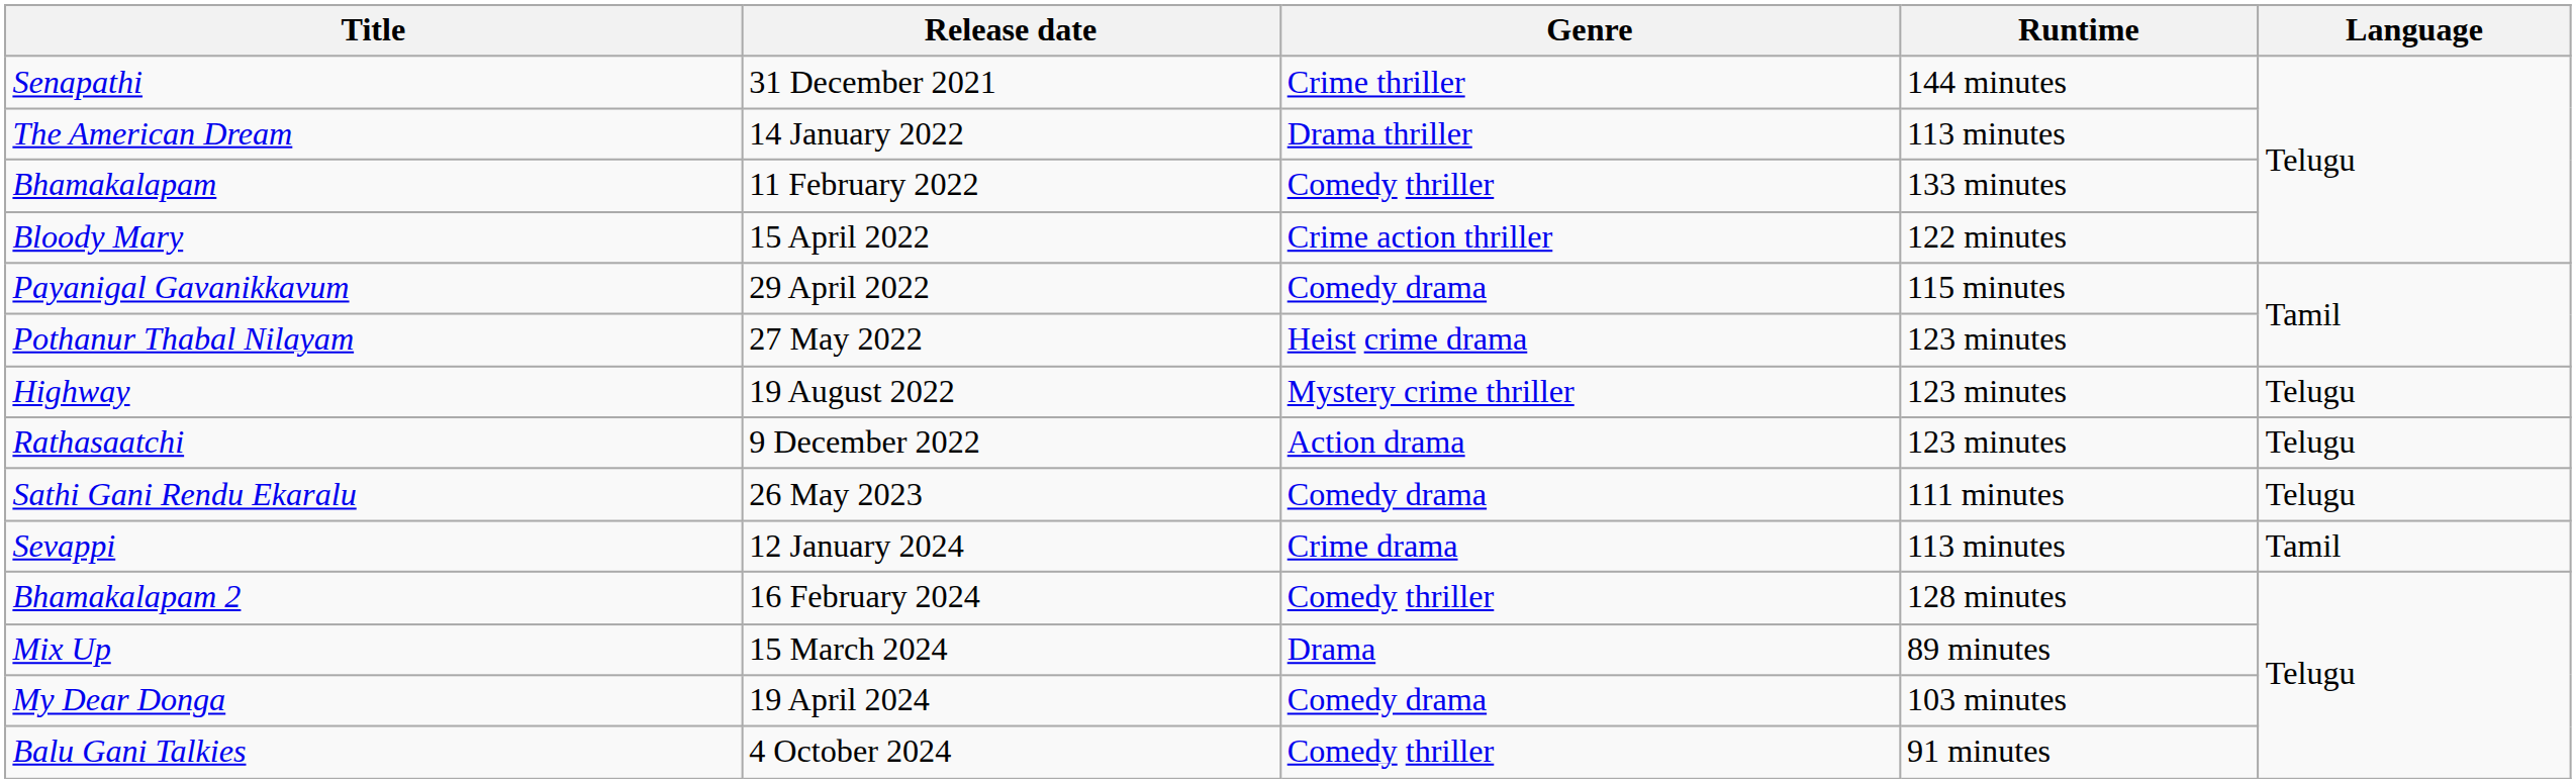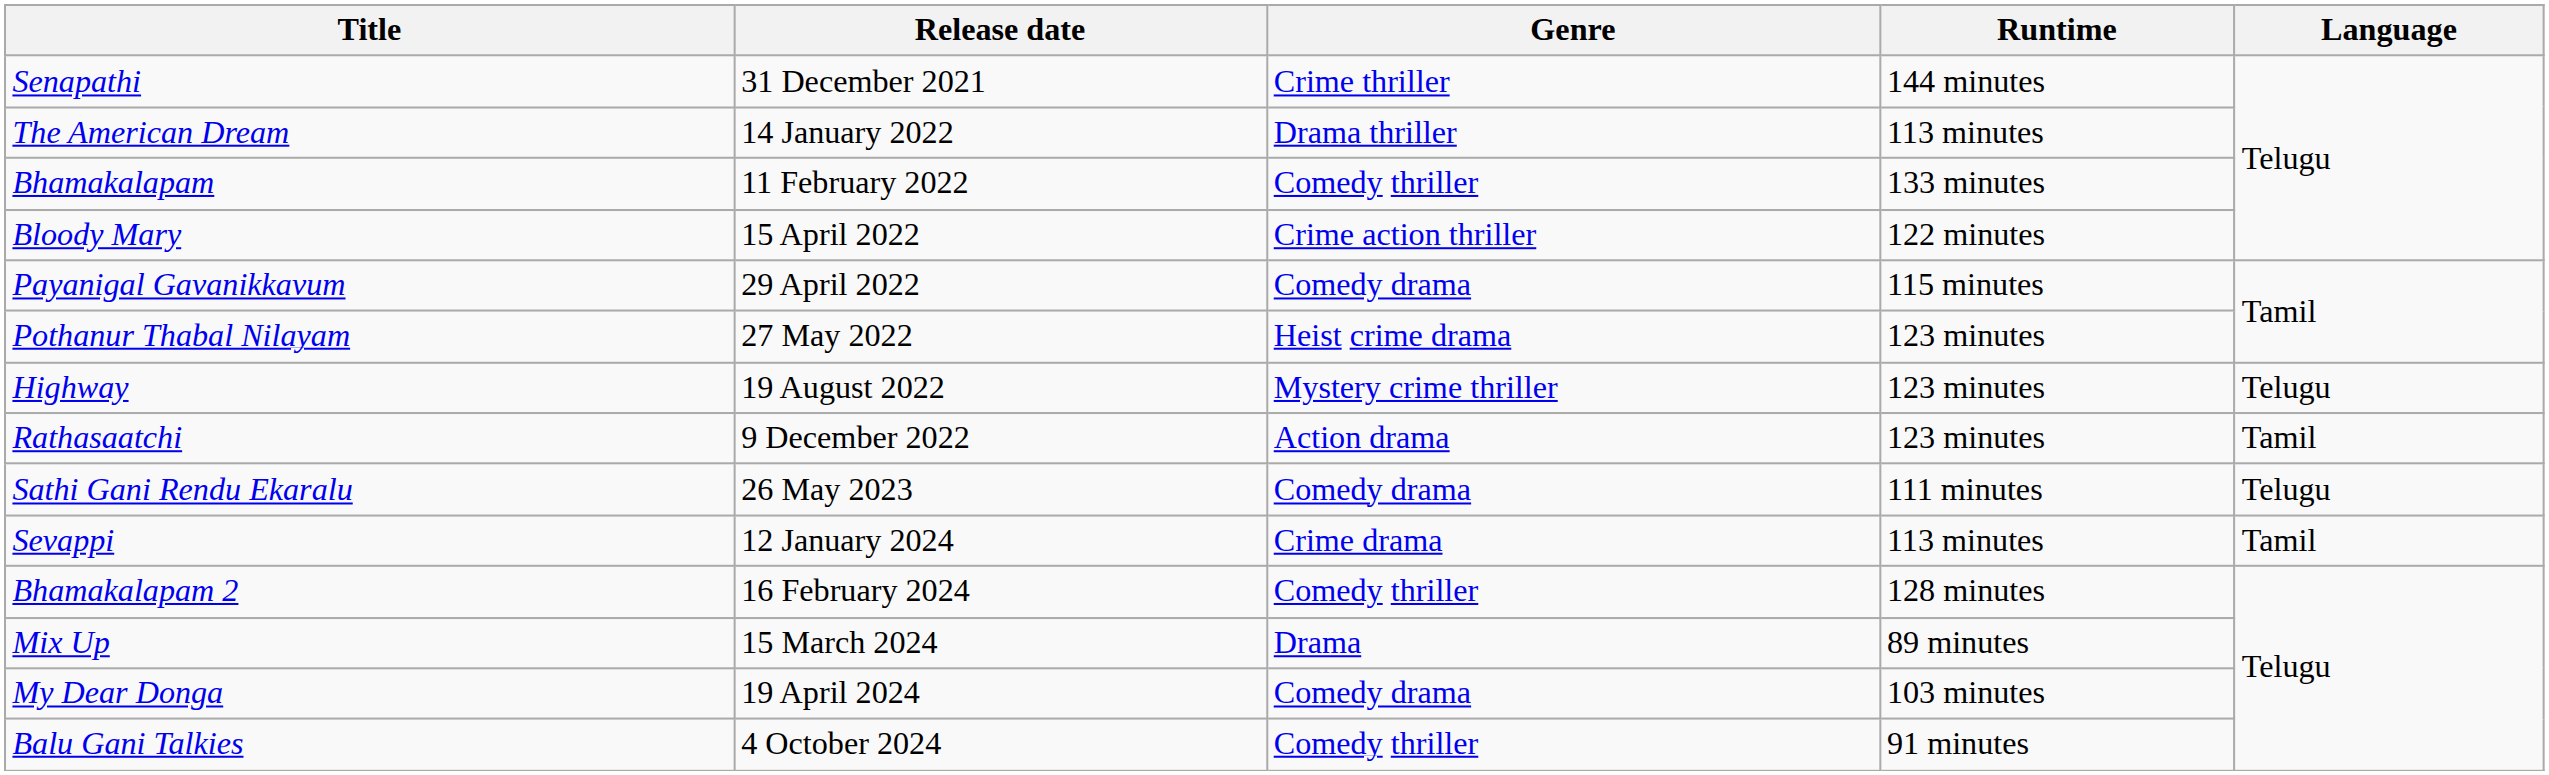 <table class="wikitable sortable" style="width:100%;">
 <tr>
 <th>Title</th>
 <th>Release date</th>
 <th>Genre</th>
 <th>Runtime</th>
 <th>Language</th>
 </tr>
 <tr>
 <td><em><a href='#'>Senapathi</a></em></td>
 <td>31 December 2021</td>
 <td><a href='#'>Crime thriller</a></td>
 <td>144 minutes</td>
 <td rowspan="4">Telugu</td>
 </tr>
 <tr>
 <td><a href='#'><em>The American Dream</em></a><em></em></td>
 <td>14 January 2022</td>
 <td><a href='#'>Drama thriller</a></td>
 <td>113 minutes</td>
 </tr>
 <tr>
 <td><em><a href='#'>Bhamakalapam</a></em></td>
 <td>11 February 2022</td>
 <td><a href='#'>Comedy</a> <a href='#'>thriller</a></td>
 <td>133 minutes</td>
 </tr>
 <tr>
 <td><a href='#'><em>Bloody Mary</em></a><em></em></td>
 <td>15 April 2022</td>
 <td><a href='#'>Crime action thriller</a></td>
 <td>122 minutes</td>
 </tr>
 <tr>
 <td><em><a href='#'>Payanigal Gavanikkavum</a></em></td>
 <td>29 April 2022</td>
 <td><a href='#'>Comedy drama</a></td>
 <td>115 minutes</td>
 <td rowspan="2">Tamil</td>
 </tr>
 <tr>
 <td><em><a href='#'>Pothanur Thabal Nilayam</a></em></td>
 <td>27 May 2022</td>
 <td><a href='#'>Heist</a> <a href='#'>crime drama</a></td>
 <td>123 minutes</td>
 </tr>
 <tr>
 <td><a href='#'><em>Highway</em></a><em></em></td>
 <td>19 August 2022</td>
 <td><a href='#'>Mystery crime thriller</a></td>
 <td>123 minutes</td>
 <td>Telugu</td>
 </tr>
 <tr>
 <td><em><a href='#'>Rathasaatchi</a></em></td>
 <td>9 December 2022</td>
 <td><a href='#'>Action drama</a></td>
 <td>123 minutes</td>
-<td>Telugu</td>
+<td>Tamil</td>
 </tr>
 <tr>
 <td><em><a href='#'>Sathi Gani Rendu Ekaralu</a></em></td>
 <td>26 May 2023</td>
 <td><a href='#'>Comedy drama</a></td>
 <td>111 minutes</td>
 <td>Telugu</td>
 </tr>
 <tr>
 <td><em><a href='#'>Sevappi</a></em></td>
 <td>12 January 2024</td>
 <td><a href='#'>Crime drama</a></td>
 <td>113 minutes</td>
 <td>Tamil</td>
 </tr>
 <tr>
 <td><em><a href='#'>Bhamakalapam 2</a></em></td>
 <td>16 February 2024</td>
 <td><a href='#'>Comedy</a> <a href='#'>thriller</a></td>
 <td>128 minutes</td>
 <td rowspan="4">Telugu</td>
 </tr>
 <tr>
 <td><em><a href='#'>Mix Up</a></em></td>
 <td>15 March 2024</td>
 <td><a href='#'>Drama</a></td>
 <td>89 minutes</td>
 </tr>
 <tr>
 <td><em><a href='#'>My Dear Donga</a></em></td>
 <td>19 April 2024</td>
 <td><a href='#'>Comedy drama</a></td>
 <td>103 minutes</td>
 </tr>
 <tr>
 <td><em><a href='#'>Balu Gani Talkies</a></em></td>
 <td>4 October 2024</td>
 <td><a href='#'>Comedy</a> <a href='#'>thriller</a></td>
 <td>91 minutes</td>
 </tr>
 </table>
